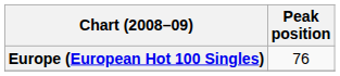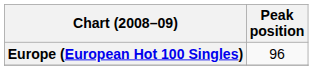 <table class="wikitable sortable plainrowheaders" style="text-align:center;">
 <tr>
 <th align="left">Chart (2008–09)</th>
 <th align="left">Peak<br>position</th>
 </tr>
 <tr>
 <th scope="row">Europe (<a href='#'>European Hot 100 Singles</a>)</th>
-<td>76</td>
+<td>96</td>
 </tr>
 <tr>
 </tr>
 <tr>
 </tr>
 </table>
